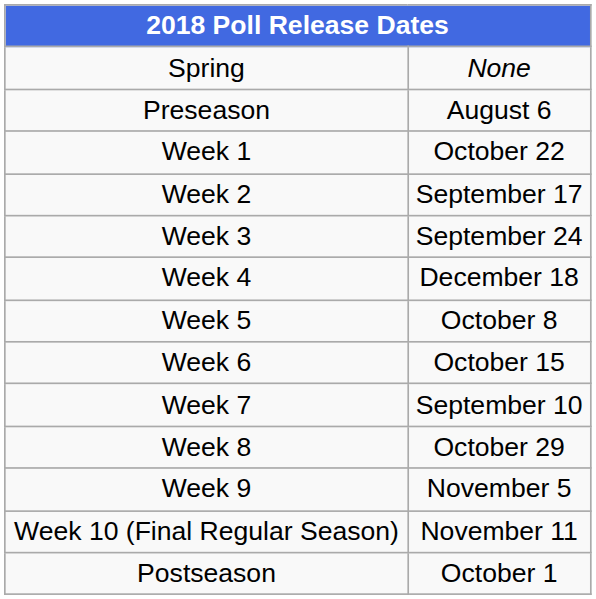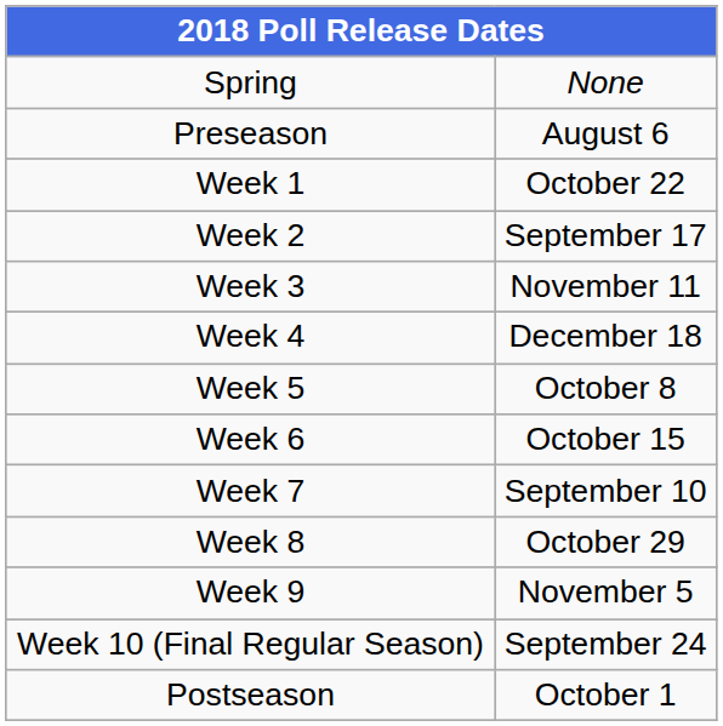 <table class="wikitable" style="width:40%;">
 <tr>
 <th style="background:#4169E1; color:white;" "text-align:center;" colspan="2">2018 Poll Release Dates</th>
 </tr>
 <tr style="text-align:center;">
 <td>Spring</td>
 <td><em>None</em></td>
 </tr>
 <tr style="text-align:center;">
 <td>Preseason</td>
 <td>August 6</td>
 </tr>
 <tr style="text-align:center;">
 <td>Week 1</td>
 <td>October 22</td>
 </tr>
 <tr style="text-align:center;">
 <td>Week 2</td>
 <td>September 17</td>
 </tr>
 <tr style="text-align:center;">
 <td>Week 3</td>
-<td>September 24</td>
+<td>November 11</td>
 </tr>
 <tr style="text-align:center;">
 <td>Week 4</td>
 <td>December 18</td>
 </tr>
 <tr style="text-align:center;">
 <td>Week 5</td>
 <td>October 8</td>
 </tr>
 <tr style="text-align:center;">
 <td>Week 6</td>
 <td>October 15</td>
 </tr>
 <tr style="text-align:center;">
 <td>Week 7</td>
 <td>September 10</td>
 </tr>
 <tr style="text-align:center;">
 <td>Week 8</td>
 <td>October 29</td>
 </tr>
 <tr style="text-align:center;">
 <td>Week 9</td>
 <td>November 5</td>
 </tr>
 <tr style="text-align:center;">
 <td>Week 10 (Final Regular Season)</td>
-<td>November 11</td>
+<td>September 24</td>
 </tr>
 <tr style="text-align:center;">
 <td>Postseason</td>
 <td>October 1</td>
 </tr>
 </table>
